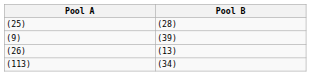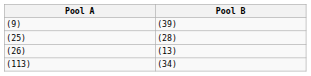 <table class="wikitable" width=480>
 <tr>
 <th width="50%">Pool A</th>
 <th width="50%">Pool B</th>
 </tr>
 <tr>
+<td> (9)</td>
+<td> (39)</td>
+</tr>
+<tr>
 <td> (25)</td>
 <td> (28)</td>
-</tr>
-<tr>
-<td> (9)</td>
-<td> (39)</td>
 </tr>
 <tr>
 <td> (26)</td>
 <td> (13)</td>
 </tr>
 <tr>
 <td> (113)</td>
 <td> (34)</td>
 </tr>
 </table>
